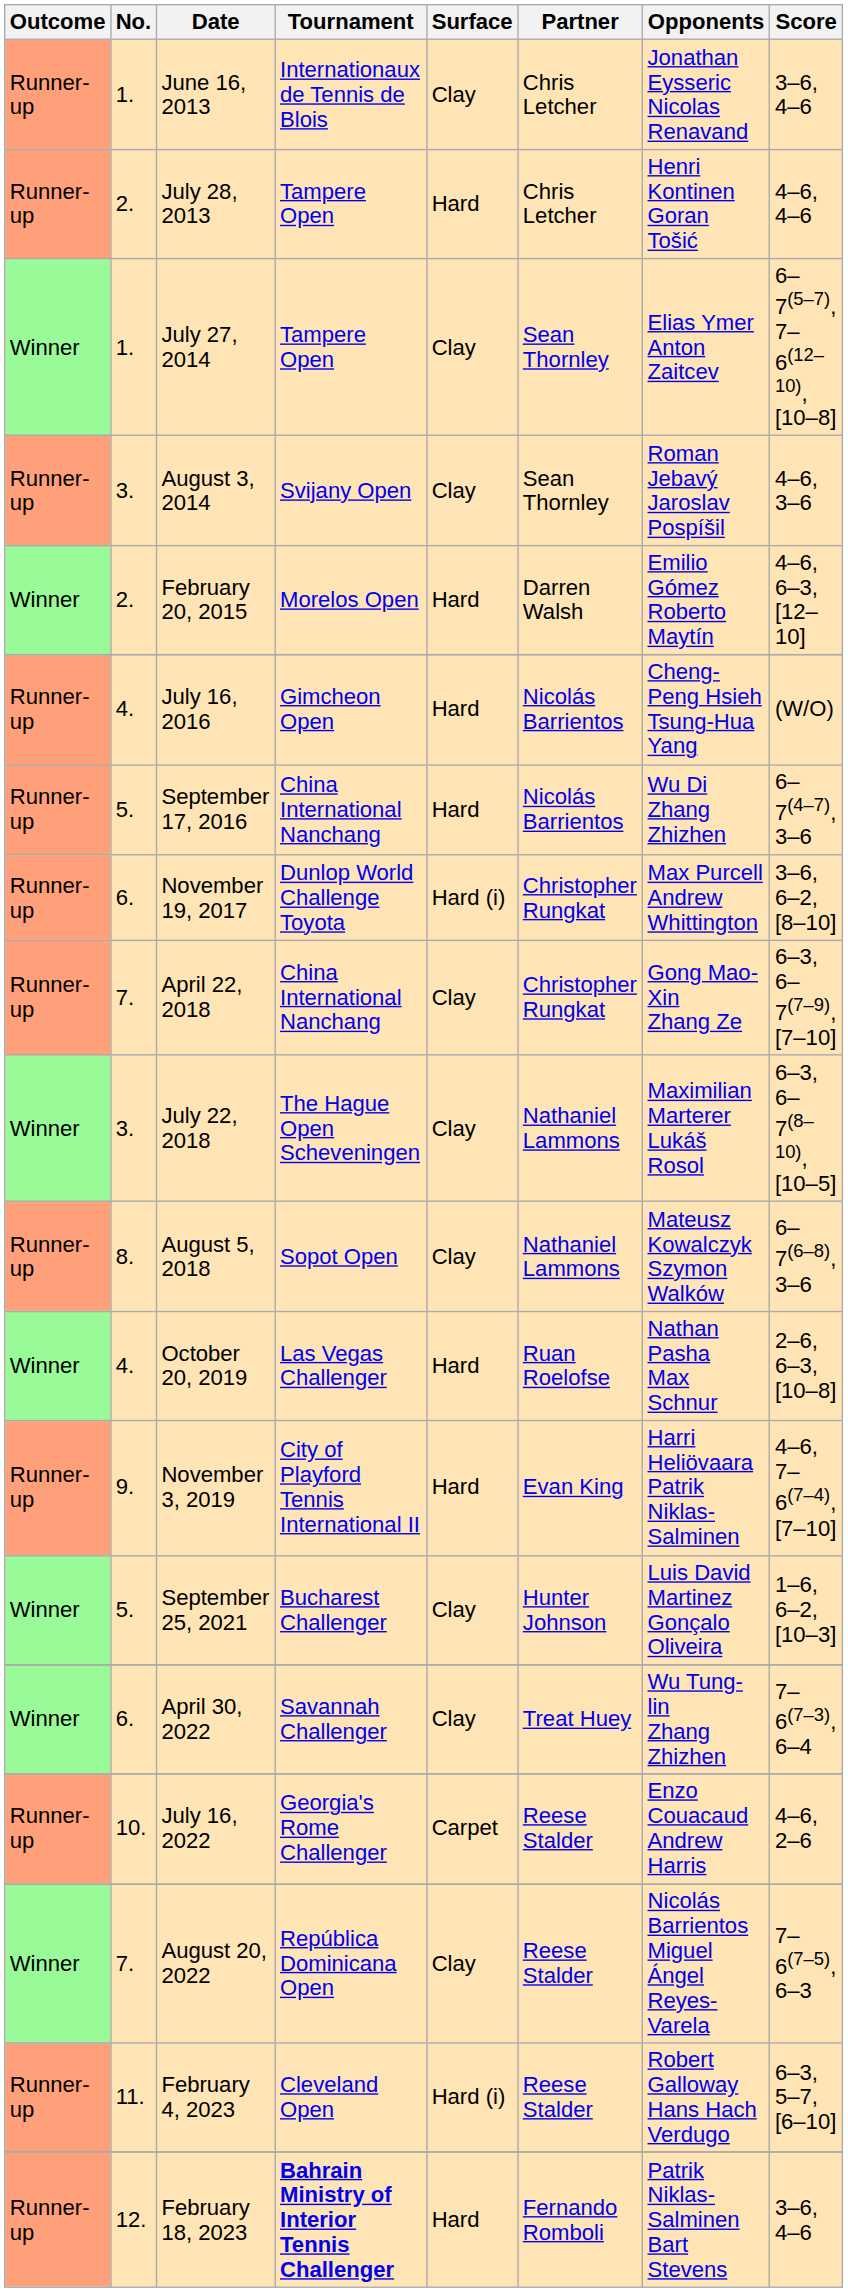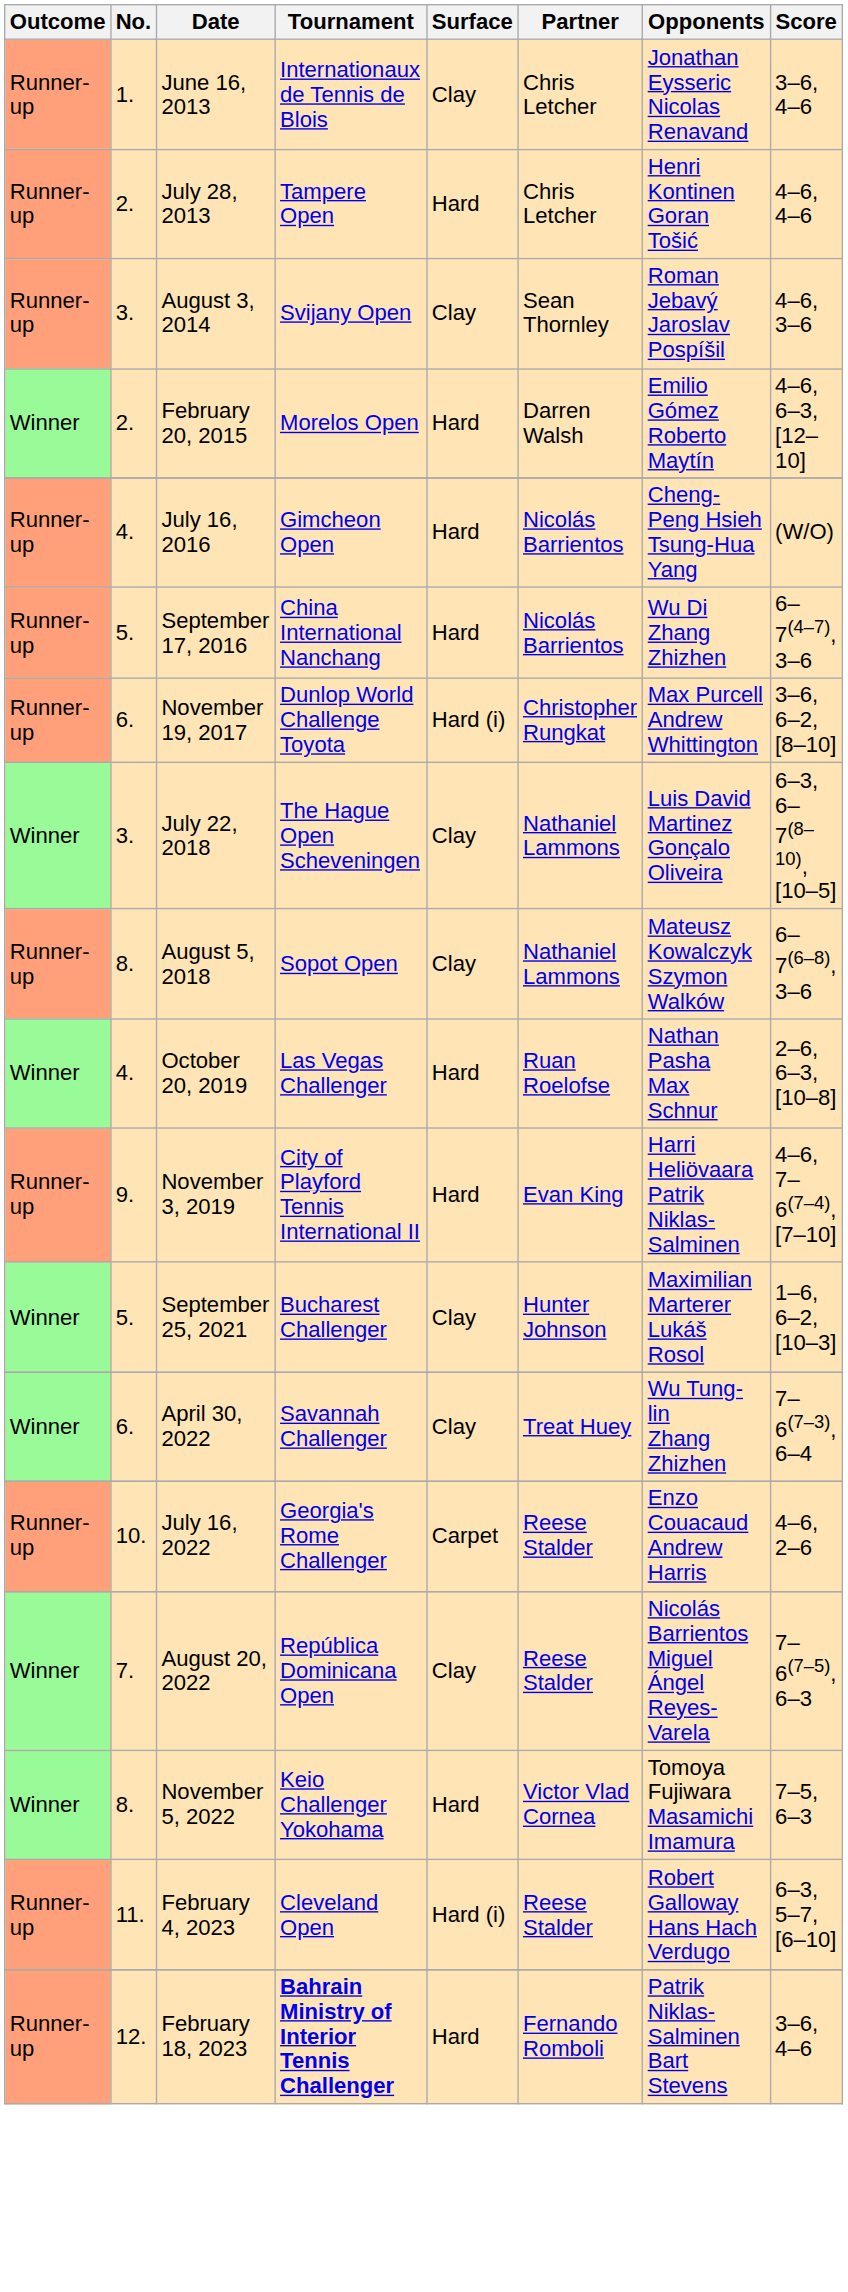 <table class=wikitable>
 <tr>
 <th>Outcome</th>
 <th>No.</th>
 <th>Date</th>
 <th>Tournament</th>
 <th>Surface</th>
 <th>Partner</th>
 <th>Opponents</th>
 <th>Score</th>
 </tr>
 <tr bgcolor=moccasin>
 <td style="background:#FFA07A">Runner-up</td>
 <td>1.</td>
 <td>June 16, 2013</td>
 <td><a href='#'>Internationaux de Tennis de Blois</a></td>
 <td>Clay</td>
 <td> Chris Letcher</td>
 <td> <a href='#'>Jonathan Eysseric</a><br> <a href='#'>Nicolas Renavand</a></td>
 <td>3–6, 4–6</td>
 </tr>
 <tr bgcolor=moccasin>
 <td style="background:#FFA07A">Runner-up</td>
 <td>2.</td>
 <td>July 28, 2013</td>
 <td><a href='#'>Tampere Open</a></td>
 <td>Hard</td>
 <td> Chris Letcher</td>
 <td> <a href='#'>Henri Kontinen</a><br> <a href='#'>Goran Tošić</a></td>
 <td>4–6, 4–6</td>
-</tr>
-<tr bgcolor=moccasin>
-<td style="background:#98FB98">Winner</td>
-<td>1.</td>
-<td>July 27, 2014</td>
-<td><a href='#'>Tampere Open</a></td>
-<td>Clay</td>
-<td> <a href='#'>Sean Thornley</a></td>
-<td> <a href='#'>Elias Ymer</a><br> <a href='#'>Anton Zaitcev</a></td>
-<td>6–7<sup>(5–7)</sup>, 7–6<sup>(12–10)</sup>, [10–8]</td>
 </tr>
 <tr bgcolor=moccasin>
 <td style="background:#FFA07A">Runner-up</td>
 <td>3.</td>
 <td>August 3, 2014</td>
 <td><a href='#'>Svijany Open</a></td>
 <td>Clay</td>
 <td> Sean Thornley</td>
 <td> <a href='#'>Roman Jebavý</a><br> <a href='#'>Jaroslav Pospíšil</a></td>
 <td>4–6, 3–6</td>
 </tr>
 <tr bgcolor=moccasin>
 <td style="background:#98FB98">Winner</td>
 <td>2.</td>
 <td>February 20, 2015</td>
 <td><a href='#'>Morelos Open</a></td>
 <td>Hard</td>
 <td> Darren Walsh</td>
 <td> <a href='#'>Emilio Gómez</a><br> <a href='#'>Roberto Maytín</a></td>
 <td>4–6, 6–3, [12–10]</td>
 </tr>
 <tr>
 </tr>
 <tr bgcolor=moccasin>
 <td style="background:#FFA07A">Runner-up</td>
 <td>4.</td>
 <td>July 16, 2016</td>
 <td><a href='#'>Gimcheon Open</a></td>
 <td>Hard</td>
 <td> <a href='#'>Nicolás Barrientos</a></td>
 <td> <a href='#'>Cheng-Peng Hsieh</a><br> <a href='#'>Tsung-Hua Yang</a></td>
 <td>(W/O)</td>
 </tr>
 <tr bgcolor=moccasin>
 <td style="background:#FFA07A">Runner-up</td>
 <td>5.</td>
 <td>September 17, 2016</td>
 <td><a href='#'>China International Nanchang</a></td>
 <td>Hard</td>
 <td> <a href='#'>Nicolás Barrientos</a></td>
 <td> <a href='#'>Wu Di</a><br> <a href='#'>Zhang Zhizhen</a></td>
 <td>6–7<sup>(4–7)</sup>, 3–6</td>
 </tr>
 <tr bgcolor=moccasin>
 <td style="background:#FFA07A">Runner-up</td>
 <td>6.</td>
 <td>November 19, 2017</td>
 <td><a href='#'>Dunlop World Challenge Toyota</a></td>
 <td>Hard (i)</td>
 <td> <a href='#'>Christopher Rungkat</a></td>
 <td> <a href='#'>Max Purcell</a><br> <a href='#'>Andrew Whittington</a></td>
 <td>3–6, 6–2, [8–10]</td>
 </tr>
 <tr bgcolor=moccasin>
-<td style="background:#FFA07A">Runner-up</td>
-<td>7.</td>
-<td>April 22, 2018</td>
-<td><a href='#'>China International Nanchang</a></td>
-<td>Clay</td>
-<td> <a href='#'>Christopher Rungkat</a></td>
-<td> <a href='#'>Gong Mao-Xin</a><br> <a href='#'>Zhang Ze</a></td>
-<td>6–3, 6–7<sup>(7–9)</sup>, [7–10]</td>
-</tr>
-<tr bgcolor=moccasin>
 <td style="background:#98FB98">Winner</td>
 <td>3.</td>
 <td>July 22, 2018</td>
 <td><a href='#'>The Hague Open Scheveningen</a></td>
 <td>Clay</td>
 <td> <a href='#'>Nathaniel Lammons</a></td>
-<td> <a href='#'>Maximilian Marterer</a><br> <a href='#'>Lukáš Rosol</a></td>
+<td> <a href='#'>Luis David Martinez</a><br> <a href='#'>Gonçalo Oliveira</a></td>
 <td>6–3, 6–7<sup>(8–10)</sup>, [10–5]</td>
 </tr>
 <tr bgcolor=moccasin>
 <td style="background:#FFA07A">Runner-up</td>
 <td>8.</td>
 <td>August 5, 2018</td>
 <td><a href='#'>Sopot Open</a></td>
 <td>Clay</td>
 <td> <a href='#'>Nathaniel Lammons</a></td>
 <td> <a href='#'>Mateusz Kowalczyk</a><br> <a href='#'>Szymon Walków</a></td>
 <td>6–7<sup>(6–8)</sup>, 3–6</td>
 </tr>
 <tr bgcolor=moccasin>
 <td style="background:#98FB98">Winner</td>
 <td>4.</td>
 <td>October 20, 2019</td>
 <td><a href='#'>Las Vegas Challenger</a></td>
 <td>Hard</td>
 <td> <a href='#'>Ruan Roelofse</a></td>
 <td> <a href='#'>Nathan Pasha</a><br> <a href='#'>Max Schnur</a></td>
 <td>2–6, 6–3, [10–8]</td>
 </tr>
 <tr bgcolor=moccasin>
 <td style="background:#FFA07A">Runner-up</td>
 <td>9.</td>
 <td>November 3, 2019</td>
 <td><a href='#'>City of Playford Tennis International II</a></td>
 <td>Hard</td>
 <td> <a href='#'>Evan King</a></td>
 <td> <a href='#'>Harri Heliövaara</a><br> <a href='#'>Patrik Niklas-Salminen</a></td>
 <td>4–6, 7–6<sup>(7–4)</sup>, [7–10]</td>
 </tr>
 <tr bgcolor=moccasin>
 <td style="background:#98FB98">Winner</td>
 <td>5.</td>
 <td>September 25, 2021</td>
 <td><a href='#'>Bucharest Challenger</a></td>
 <td>Clay</td>
 <td> <a href='#'>Hunter Johnson</a></td>
-<td> <a href='#'>Luis David Martinez</a><br> <a href='#'>Gonçalo Oliveira</a></td>
+<td> <a href='#'>Maximilian Marterer</a><br> <a href='#'>Lukáš Rosol</a></td>
 <td>1–6, 6–2, [10–3]</td>
 </tr>
 <tr>
 </tr>
 <tr bgcolor=moccasin>
 <td style="background:#98FB98">Winner</td>
 <td>6.</td>
 <td>April 30, 2022</td>
 <td><a href='#'>Savannah Challenger</a></td>
 <td>Clay</td>
 <td> <a href='#'>Treat Huey</a></td>
 <td> <a href='#'>Wu Tung-lin</a><br> <a href='#'>Zhang Zhizhen</a></td>
 <td>7–6<sup>(7–3)</sup>, 6–4</td>
 </tr>
 <tr>
 </tr>
 <tr bgcolor=moccasin>
 <td style="background:#FFA07A">Runner-up</td>
 <td>10.</td>
 <td>July 16, 2022</td>
 <td><a href='#'>Georgia's Rome Challenger</a></td>
 <td>Carpet</td>
 <td> <a href='#'>Reese Stalder</a></td>
 <td> <a href='#'>Enzo Couacaud</a><br> <a href='#'>Andrew Harris</a></td>
 <td>4–6, 2–6</td>
 </tr>
 <tr>
 </tr>
 <tr bgcolor=moccasin>
 <td style="background:#98FB98">Winner</td>
 <td>7.</td>
 <td>August 20, 2022</td>
 <td><a href='#'>República Dominicana Open</a></td>
 <td>Clay</td>
 <td> <a href='#'>Reese Stalder</a></td>
 <td> <a href='#'>Nicolás Barrientos</a><br> <a href='#'>Miguel Ángel Reyes-Varela</a></td>
 <td>7–6<sup>(7–5)</sup>, 6–3</td>
 </tr>
 <tr bgcolor=moccasin>
+<td style="background:#98FB98">Winner</td>
+<td>8.</td>
+<td>November 5, 2022</td>
+<td><a href='#'>Keio Challenger Yokohama</a></td>
+<td>Hard</td>
+<td> <a href='#'>Victor Vlad Cornea</a></td>
+<td> Tomoya Fujiwara<br> <a href='#'>Masamichi Imamura</a></td>
+<td>7–5, 6–3</td>
+</tr>
+<tr bgcolor=moccasin>
 <td bgcolor=ffa07a>Runner-up</td>
 <td>11.</td>
 <td>February 4, 2023</td>
 <td><a href='#'>Cleveland Open</a></td>
 <td>Hard (i)</td>
 <td> <a href='#'>Reese Stalder</a></td>
 <td> <a href='#'>Robert Galloway</a><br> <a href='#'>Hans Hach Verdugo</a></td>
 <td>6–3, 5–7, [6–10]</td>
 </tr>
 <tr>
 </tr>
 <tr bgcolor=moccasin>
 <td bgcolor=ffa07a>Runner-up</td>
 <td>12.</td>
 <td>February 18, 2023</td>
 <td><strong><a href='#'>Bahrain Ministry of Interior Tennis Challenger</a></strong></td>
 <td>Hard</td>
 <td> <a href='#'>Fernando Romboli</a></td>
 <td> <a href='#'>Patrik Niklas-Salminen</a><br> <a href='#'>Bart Stevens</a></td>
 <td>3–6, 4–6</td>
 </tr>
 </table>
